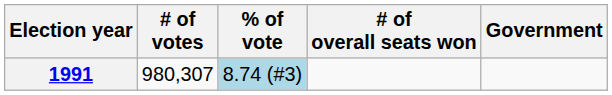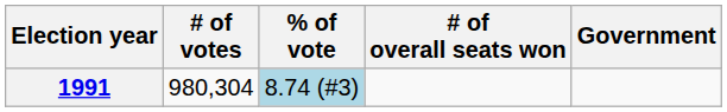 <table class=wikitable>
 <tr>
 <th>Election year</th>
 <th># of<br>votes</th>
 <th>% of<br>vote</th>
 <th># of<br>overall seats won</th>
 <th>Government</th>
 </tr>
 <tr>
 <th><a href='#'>1991</a></th>
-<td>980,307</td>
+<td>980,304</td>
 <td style="background: lightblue;">8.74 (#3)</td>
 <td></td>
 <td></td>
 </tr>
 </table>
